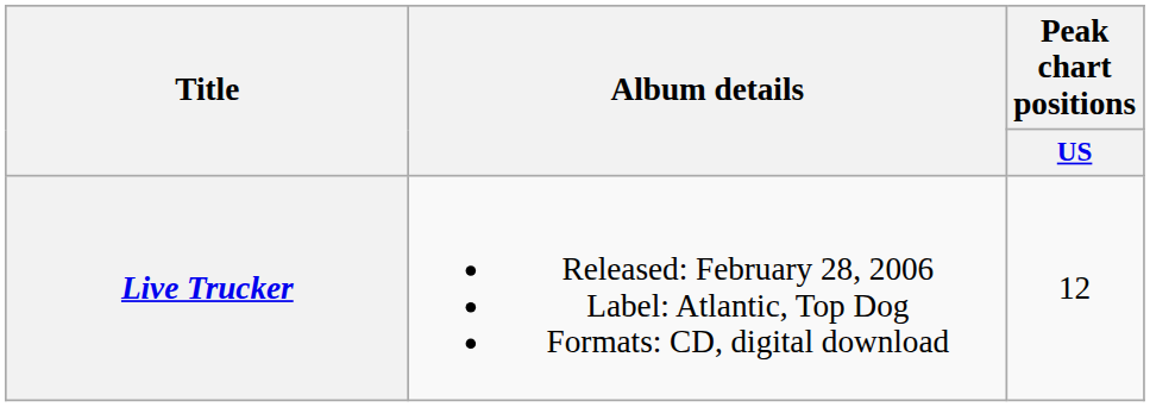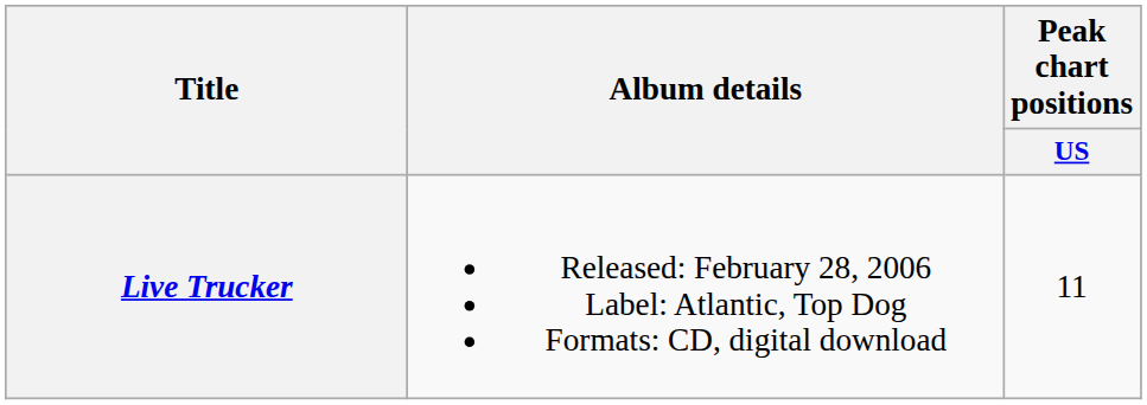 <table class="wikitable plainrowheaders" style="text-align:center;">
 <tr>
 <th scope="col" rowspan="2" style="width:12em;">Title</th>
 <th scope="col" rowspan="2" style="width:18em;">Album details</th>
 <th scope="col" colspan="1">Peak chart positions</th>
 </tr>
 <tr>
 <th style="width:3em;font-size:85%;"><a href='#'>US</a><br></th>
 </tr>
 <tr>
 <th scope="row"><em><a href='#'>Live Trucker</a></em></th>
 <td><br><ul><li>Released: February 28, 2006</li><li>Label: Atlantic, Top Dog</li><li>Formats: CD, digital download</li></ul></td>
-<td>12</td>
+<td>11</td>
 </tr>
 </table>
